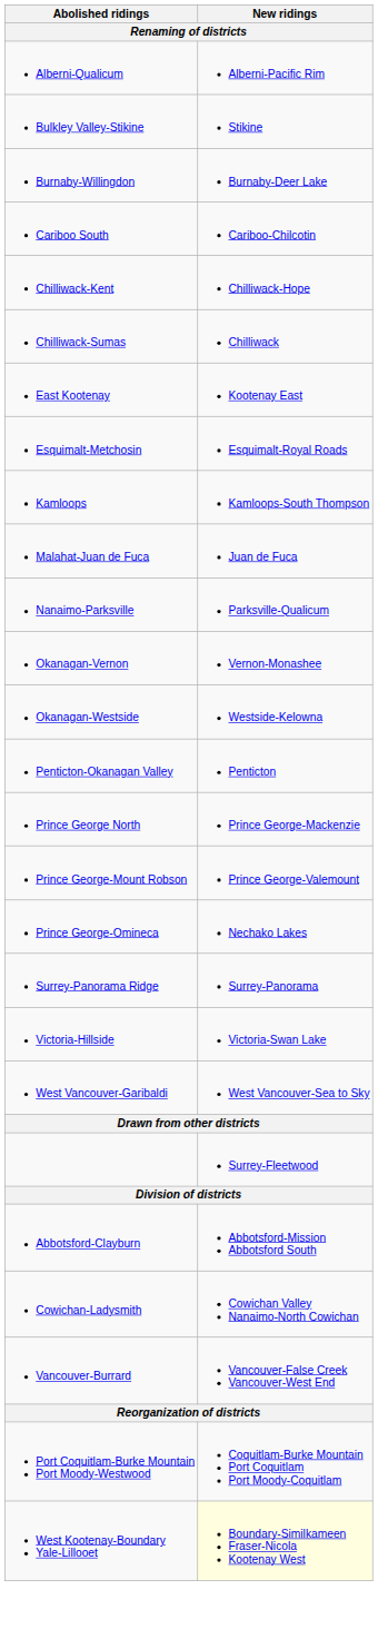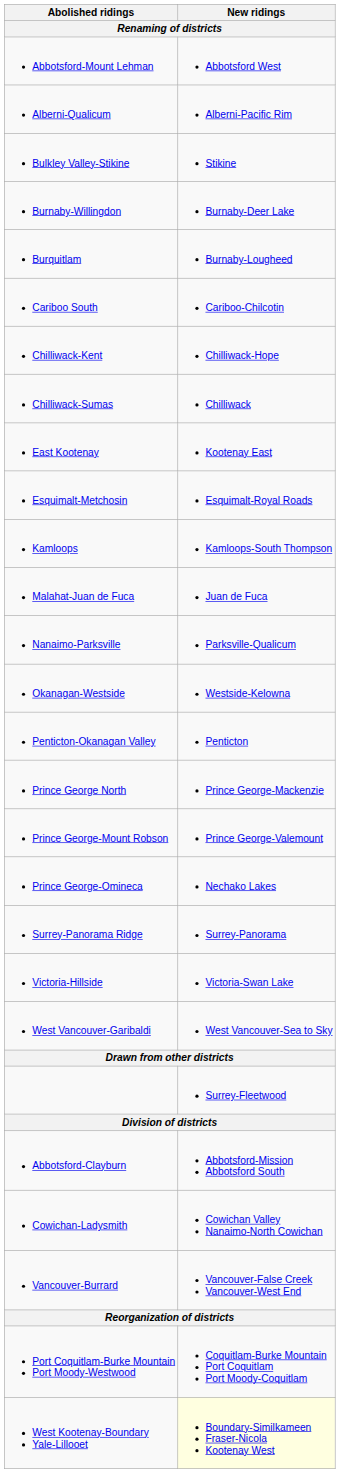 <table class="wikitable">
 <tr>
 <th>Abolished ridings</th>
 <th>New ridings</th>
 </tr>
 <tr>
 <th colspan="2"><em>Renaming of districts</em></th>
+</tr>
+<tr>
+<td><br><ul><li><a href='#'>Abbotsford-Mount Lehman</a></li></ul></td>
+<td><br><ul><li><a href='#'>Abbotsford West</a></li></ul></td>
 </tr>
 <tr>
 <td><br><ul><li><a href='#'>Alberni-Qualicum</a></li></ul></td>
 <td><br><ul><li><a href='#'>Alberni-Pacific Rim</a></li></ul></td>
 </tr>
 <tr>
 <td><br><ul><li><a href='#'>Bulkley Valley-Stikine</a></li></ul></td>
 <td><br><ul><li><a href='#'>Stikine</a></li></ul></td>
 </tr>
 <tr>
 <td><br><ul><li><a href='#'>Burnaby-Willingdon</a></li></ul></td>
 <td><br><ul><li><a href='#'>Burnaby-Deer Lake</a></li></ul></td>
+</tr>
+<tr>
+<td><br><ul><li><a href='#'>Burquitlam</a></li></ul></td>
+<td><br><ul><li><a href='#'>Burnaby-Lougheed</a></li></ul></td>
 </tr>
 <tr>
 <td><br><ul><li><a href='#'>Cariboo South</a></li></ul></td>
 <td><br><ul><li><a href='#'>Cariboo-Chilcotin</a></li></ul></td>
 </tr>
 <tr>
 <td><br><ul><li><a href='#'>Chilliwack-Kent</a></li></ul></td>
 <td><br><ul><li><a href='#'>Chilliwack-Hope</a></li></ul></td>
 </tr>
 <tr>
 <td><br><ul><li><a href='#'>Chilliwack-Sumas</a></li></ul></td>
 <td><br><ul><li><a href='#'>Chilliwack</a></li></ul></td>
 </tr>
 <tr>
 <td><br><ul><li><a href='#'>East Kootenay</a></li></ul></td>
 <td><br><ul><li><a href='#'>Kootenay East</a></li></ul></td>
 </tr>
 <tr>
 <td><br><ul><li><a href='#'>Esquimalt-Metchosin</a></li></ul></td>
 <td><br><ul><li><a href='#'>Esquimalt-Royal Roads</a></li></ul></td>
 </tr>
 <tr>
 <td><br><ul><li><a href='#'>Kamloops</a></li></ul></td>
 <td><br><ul><li><a href='#'>Kamloops-South Thompson</a></li></ul></td>
 </tr>
 <tr>
 <td><br><ul><li><a href='#'>Malahat-Juan de Fuca</a></li></ul></td>
 <td><br><ul><li><a href='#'>Juan de Fuca</a></li></ul></td>
 </tr>
 <tr>
 <td><br><ul><li><a href='#'>Nanaimo-Parksville</a></li></ul></td>
 <td><br><ul><li><a href='#'>Parksville-Qualicum</a></li></ul></td>
-</tr>
-<tr>
-<td><br><ul><li><a href='#'>Okanagan-Vernon</a></li></ul></td>
-<td><br><ul><li><a href='#'>Vernon-Monashee</a></li></ul></td>
 </tr>
 <tr>
 <td><br><ul><li><a href='#'>Okanagan-Westside</a></li></ul></td>
 <td><br><ul><li><a href='#'>Westside-Kelowna</a></li></ul></td>
 </tr>
 <tr>
 <td><br><ul><li><a href='#'>Penticton-Okanagan Valley</a></li></ul></td>
 <td><br><ul><li><a href='#'>Penticton</a></li></ul></td>
 </tr>
 <tr>
 <td><br><ul><li><a href='#'>Prince George North</a></li></ul></td>
 <td><br><ul><li><a href='#'>Prince George-Mackenzie</a></li></ul></td>
 </tr>
 <tr>
 <td><br><ul><li><a href='#'>Prince George-Mount Robson</a></li></ul></td>
 <td><br><ul><li><a href='#'>Prince George-Valemount</a></li></ul></td>
 </tr>
 <tr>
 <td><br><ul><li><a href='#'>Prince George-Omineca</a></li></ul></td>
 <td><br><ul><li><a href='#'>Nechako Lakes</a></li></ul></td>
 </tr>
 <tr>
 <td><br><ul><li><a href='#'>Surrey-Panorama Ridge</a></li></ul></td>
 <td><br><ul><li><a href='#'>Surrey-Panorama</a></li></ul></td>
 </tr>
 <tr>
 <td><br><ul><li><a href='#'>Victoria-Hillside</a></li></ul></td>
 <td><br><ul><li><a href='#'>Victoria-Swan Lake</a></li></ul></td>
 </tr>
 <tr>
 <td><br><ul><li><a href='#'>West Vancouver-Garibaldi</a></li></ul></td>
 <td><br><ul><li><a href='#'>West Vancouver-Sea to Sky</a></li></ul></td>
 </tr>
 <tr>
 <th colspan="2"><em>Drawn from other districts</em></th>
 </tr>
 <tr>
 <td></td>
 <td><br><ul><li><a href='#'>Surrey-Fleetwood</a></li></ul></td>
 </tr>
 <tr>
 <th colspan="2"><em>Division of districts</em></th>
 </tr>
 <tr>
 <td><br><ul><li><a href='#'>Abbotsford-Clayburn</a></li></ul></td>
 <td><br><ul><li><a href='#'>Abbotsford-Mission</a></li><li><a href='#'>Abbotsford South</a></li></ul></td>
 </tr>
 <tr>
 <td><br><ul><li><a href='#'>Cowichan-Ladysmith</a></li></ul></td>
 <td><br><ul><li><a href='#'>Cowichan Valley</a></li><li><a href='#'>Nanaimo-North Cowichan</a></li></ul></td>
 </tr>
 <tr>
 <td><br><ul><li><a href='#'>Vancouver-Burrard</a></li></ul></td>
 <td><br><ul><li><a href='#'>Vancouver-False Creek</a></li><li><a href='#'>Vancouver-West End</a></li></ul></td>
 </tr>
 <tr>
 <th colspan="2"><em>Reorganization of districts</em></th>
 </tr>
 <tr>
 <td><br><ul><li><a href='#'>Port Coquitlam-Burke Mountain</a></li><li><a href='#'>Port Moody-Westwood</a></li></ul></td>
 <td><br><ul><li><a href='#'>Coquitlam-Burke Mountain</a></li><li><a href='#'>Port Coquitlam</a></li><li><a href='#'>Port Moody-Coquitlam</a></li></ul></td>
 </tr>
 <tr>
 <td><br><ul><li><a href='#'>West Kootenay-Boundary</a></li><li><a href='#'>Yale-Lillooet</a></li></ul></td>
 <td style="background: lightyellow;"><br><ul><li><a href='#'>Boundary-Similkameen</a></li><li><a href='#'>Fraser-Nicola</a></li><li><a href='#'>Kootenay West</a></li></ul></td>
 </tr>
 </table>
